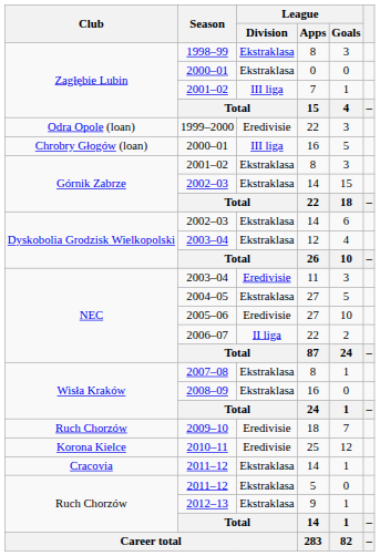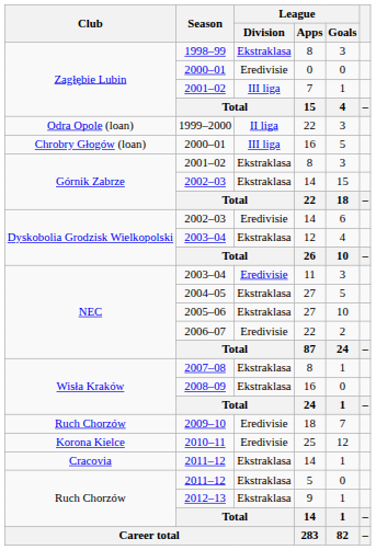 <table class="wikitable" style="text-align: center">
 <tr>
 <th rowspan="2">Club</th>
 <th rowspan="2">Season</th>
 <th colspan="3">League</th>
 <th rowspan="2"></th>
 </tr>
 <tr>
 <th>Division</th>
 <th>Apps</th>
 <th>Goals</th>
 </tr>
 <tr>
 <td rowspan="4"><a href='#'>Zagłębie Lubin</a></td>
 <td><a href='#'>1998–99</a></td>
 <td><a href='#'>Ekstraklasa</a></td>
 <td>8</td>
 <td>3</td>
 <td></td>
 </tr>
 <tr>
 <td><a href='#'>2000–01</a></td>
-<td>Ekstraklasa</td>
+<td>Eredivisie</td>
 <td>0</td>
 <td>0</td>
 <td></td>
 </tr>
 <tr>
 <td><a href='#'>2001–02</a></td>
 <td><a href='#'>III liga</a></td>
 <td>7</td>
 <td>1</td>
 <td></td>
 </tr>
 <tr>
 <th colspan="2">Total</th>
 <th>15</th>
 <th>4</th>
 <th>–</th>
 </tr>
 <tr>
 <td><a href='#'>Odra Opole</a> (loan)</td>
 <td>1999–2000</td>
-<td>Eredivisie</td>
+<td><a href='#'>II liga</a></td>
 <td>22</td>
 <td>3</td>
 <td></td>
 </tr>
 <tr>
 <td><a href='#'>Chrobry Głogów</a> (loan)</td>
 <td>2000–01</td>
 <td><a href='#'>III liga</a></td>
 <td>16</td>
 <td>5</td>
 <td></td>
 </tr>
 <tr>
 <td rowspan="3"><a href='#'>Górnik Zabrze</a></td>
 <td>2001–02</td>
 <td>Ekstraklasa</td>
 <td>8</td>
 <td>3</td>
 <td></td>
 </tr>
 <tr>
 <td><a href='#'>2002–03</a></td>
 <td>Ekstraklasa</td>
 <td>14</td>
 <td>15</td>
 <td></td>
 </tr>
 <tr>
 <th colspan="2">Total</th>
 <th>22</th>
 <th>18</th>
 <th>–</th>
 </tr>
 <tr>
 <td rowspan="3"><a href='#'>Dyskobolia Grodzisk Wielkopolski</a></td>
 <td>2002–03</td>
-<td>Ekstraklasa</td>
+<td>Eredivisie</td>
 <td>14</td>
 <td>6</td>
 <td></td>
 </tr>
 <tr>
 <td><a href='#'>2003–04</a></td>
 <td>Ekstraklasa</td>
 <td>12</td>
 <td>4</td>
 <td></td>
 </tr>
 <tr>
 <th colspan="2">Total</th>
 <th>26</th>
 <th>10</th>
 <th>–</th>
 </tr>
 <tr>
 <td rowspan="5"><a href='#'>NEC</a></td>
 <td>2003–04</td>
 <td><a href='#'>Eredivisie</a></td>
 <td>11</td>
 <td>3</td>
 <td></td>
 </tr>
 <tr>
 <td>2004–05</td>
 <td>Ekstraklasa</td>
 <td>27</td>
 <td>5</td>
 <td></td>
 </tr>
 <tr>
 <td>2005–06</td>
-<td>Eredivisie</td>
+<td>Ekstraklasa</td>
 <td>27</td>
 <td>10</td>
 <td></td>
 </tr>
 <tr>
 <td>2006–07</td>
-<td><a href='#'>II liga</a></td>
+<td>Eredivisie</td>
 <td>22</td>
 <td>2</td>
 <td></td>
 </tr>
 <tr>
 <th colspan="2">Total</th>
 <th>87</th>
 <th>24</th>
 <th>–</th>
 </tr>
 <tr>
 <td rowspan="3"><a href='#'>Wisła Kraków</a></td>
 <td><a href='#'>2007–08</a></td>
 <td>Ekstraklasa</td>
 <td>8</td>
 <td>1</td>
 <td></td>
 </tr>
 <tr>
 <td><a href='#'>2008–09</a></td>
 <td>Ekstraklasa</td>
 <td>16</td>
 <td>0</td>
 <td></td>
 </tr>
 <tr>
 <th colspan="2">Total</th>
 <th>24</th>
 <th>1</th>
 <th>–</th>
 </tr>
 <tr>
 <td><a href='#'>Ruch Chorzów</a></td>
 <td><a href='#'>2009–10</a></td>
 <td>Eredivisie</td>
 <td>18</td>
 <td>7</td>
 <td></td>
 </tr>
 <tr>
 <td><a href='#'>Korona Kielce</a></td>
 <td><a href='#'>2010–11</a></td>
 <td>Eredivisie</td>
 <td>25</td>
 <td>12</td>
 <td></td>
 </tr>
 <tr>
 <td><a href='#'>Cracovia</a></td>
 <td><a href='#'>2011–12</a></td>
 <td>Ekstraklasa</td>
 <td>14</td>
 <td>1</td>
 <td></td>
 </tr>
 <tr>
 <td rowspan="3">Ruch Chorzów</td>
 <td><a href='#'>2011–12</a></td>
 <td>Ekstraklasa</td>
 <td>5</td>
 <td>0</td>
 <td></td>
 </tr>
 <tr>
 <td><a href='#'>2012–13</a></td>
 <td>Ekstraklasa</td>
 <td>9</td>
 <td>1</td>
 <td></td>
 </tr>
 <tr>
 <th colspan="2">Total</th>
 <th>14</th>
 <th>1</th>
 <th>–</th>
 </tr>
 <tr>
 <th colspan="3">Career total</th>
 <th>283</th>
 <th>82</th>
 <th>–</th>
 </tr>
 </table>
